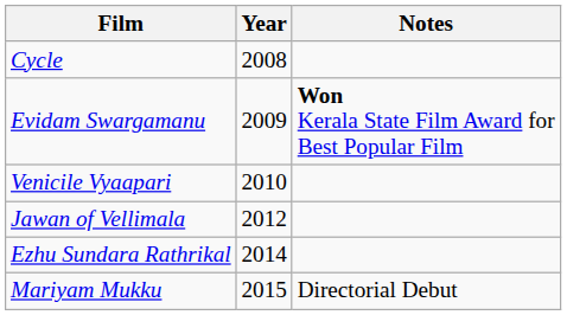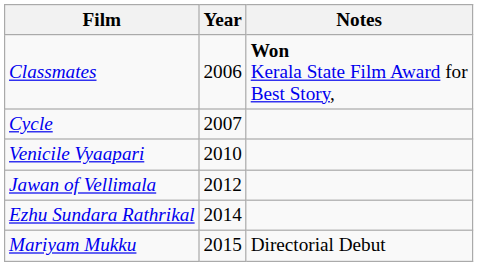 <table class="wikitable">
 <tr>
 <th>Film</th>
 <th>Year</th>
 <th>Notes</th>
 </tr>
 <tr>
-<td><em><a href='#'>Cycle</a></em></td>
-<td>2008</td>
-<td></td>
+<td><em><a href='#'>Classmates</a></em></td>
+<td>2006</td>
+<td><strong>Won</strong> <br><a href='#'>Kerala State Film Award</a> for<br> <a href='#'>Best Story</a>,</td>
 </tr>
 <tr>
-<td><em><a href='#'>Evidam Swargamanu</a></em></td>
-<td>2009</td>
-<td><strong>Won</strong> <br><a href='#'>Kerala State Film Award</a> for<br> <a href='#'>Best Popular Film</a></td>
+<td><em><a href='#'>Cycle</a></em></td>
+<td>2007</td>
+<td></td>
 </tr>
 <tr>
 <td><em><a href='#'>Venicile Vyaapari</a></em></td>
 <td>2010</td>
 <td></td>
 </tr>
 <tr>
 <td><em><a href='#'>Jawan of Vellimala</a></em></td>
 <td>2012</td>
 <td></td>
 </tr>
 <tr>
 <td><em><a href='#'>Ezhu Sundara Rathrikal</a></em></td>
 <td>2014</td>
 <td></td>
 </tr>
 <tr>
 <td><em><a href='#'>Mariyam Mukku</a></em></td>
 <td>2015</td>
 <td>Directorial Debut</td>
 </tr>
 </table>
